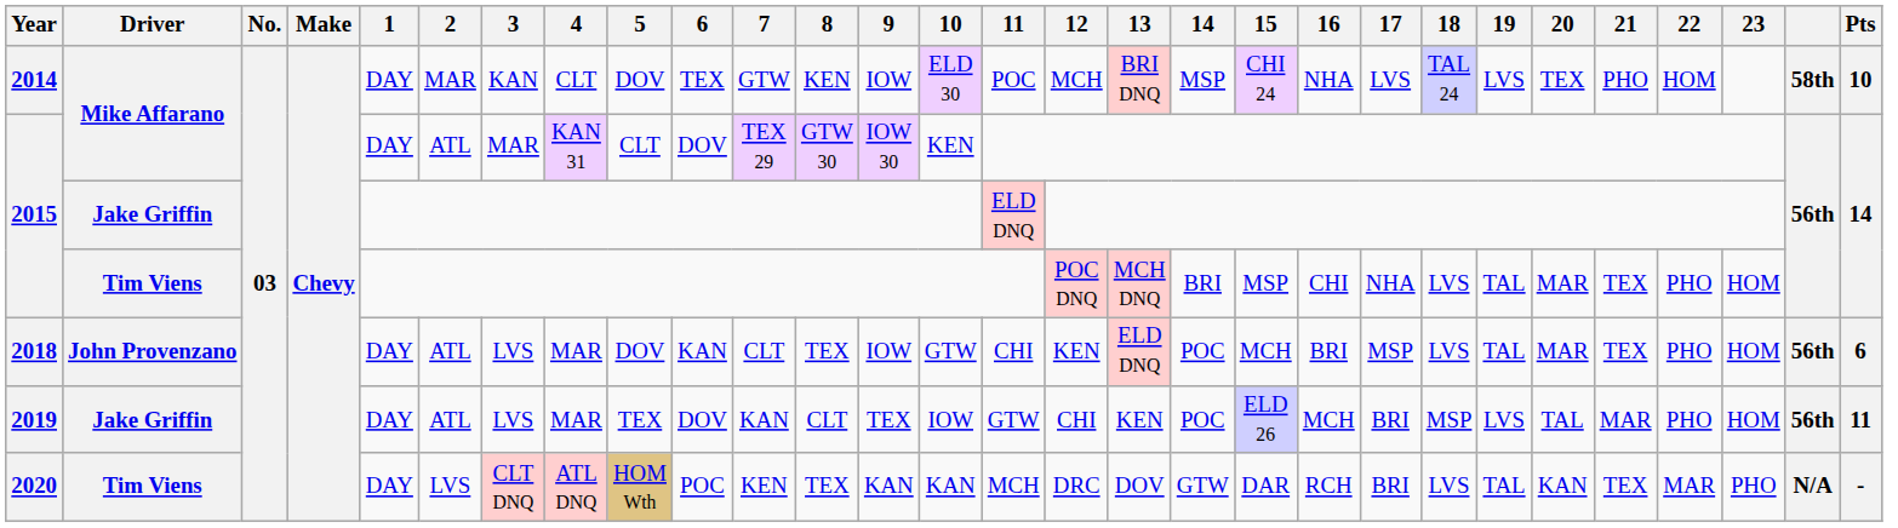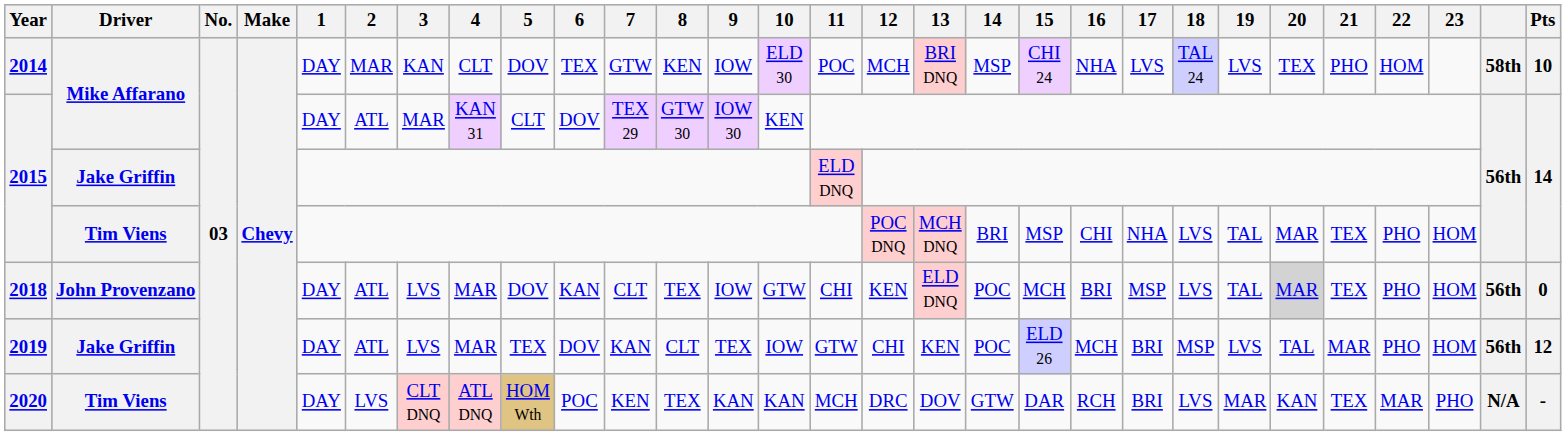 <table class="wikitable" style="text-align:center; font-size:75%">
 <tr>
 <th>Year</th>
 <th>Driver</th>
 <th>No.</th>
 <th>Make</th>
 <th>1</th>
 <th>2</th>
 <th>3</th>
 <th>4</th>
 <th>5</th>
 <th>6</th>
 <th>7</th>
 <th>8</th>
 <th>9</th>
 <th>10</th>
 <th>11</th>
 <th>12</th>
 <th>13</th>
 <th>14</th>
 <th>15</th>
 <th>16</th>
 <th>17</th>
 <th>18</th>
 <th>19</th>
 <th>20</th>
 <th>21</th>
 <th>22</th>
 <th>23</th>
 <th></th>
 <th>Pts</th>
 </tr>
 <tr>
 <th><a href='#'>2014</a></th>
 <th rowspan=2><a href='#'>Mike Affarano</a></th>
 <th rowspan=7>03</th>
 <th rowspan=7><a href='#'>Chevy</a></th>
 <td><a href='#'>DAY</a></td>
 <td><a href='#'>MAR</a></td>
 <td><a href='#'>KAN</a></td>
 <td><a href='#'>CLT</a></td>
 <td><a href='#'>DOV</a></td>
 <td><a href='#'>TEX</a></td>
 <td><a href='#'>GTW</a></td>
 <td><a href='#'>KEN</a></td>
 <td><a href='#'>IOW</a></td>
 <td style="background:#EFCFFF;"><a href='#'>ELD</a><br><small>30</small></td>
 <td><a href='#'>POC</a></td>
 <td><a href='#'>MCH</a></td>
 <td style="background:#FFCFCF"><a href='#'>BRI</a><br><small>DNQ</small></td>
 <td><a href='#'>MSP</a></td>
 <td style="background:#EFCFFF;"><a href='#'>CHI</a><br><small>24</small></td>
 <td><a href='#'>NHA</a></td>
 <td><a href='#'>LVS</a></td>
 <td style="background:#CFCFFF;"><a href='#'>TAL</a><br><small>24</small></td>
 <td><a href='#'>LVS</a></td>
 <td><a href='#'>TEX</a></td>
 <td><a href='#'>PHO</a></td>
 <td><a href='#'>HOM</a></td>
 <td></td>
 <th>58th</th>
 <th>10</th>
 </tr>
 <tr>
 <th rowspan=3><a href='#'>2015</a></th>
 <td><a href='#'>DAY</a></td>
 <td><a href='#'>ATL</a></td>
 <td><a href='#'>MAR</a></td>
 <td style="background:#EFCFFF;"><a href='#'>KAN</a><br><small>31</small></td>
 <td><a href='#'>CLT</a></td>
 <td><a href='#'>DOV</a></td>
 <td style="background:#EFCFFF;"><a href='#'>TEX</a><br><small>29</small></td>
 <td style="background:#EFCFFF;"><a href='#'>GTW</a><br><small>30</small></td>
 <td style="background:#EFCFFF;"><a href='#'>IOW</a><br><small>30</small></td>
 <td><a href='#'>KEN</a></td>
 <td colspan=13></td>
 <th rowspan=3>56th</th>
 <th rowspan=3>14</th>
 </tr>
 <tr>
 <th><a href='#'>Jake Griffin</a></th>
 <td colspan=10></td>
 <td style="background:#FFCFCF;"><a href='#'>ELD</a><br><small>DNQ</small></td>
 <td colspan=12></td>
 </tr>
 <tr>
 <th><a href='#'>Tim Viens</a></th>
 <td colspan=11></td>
 <td style="background:#FFCFCF;"><a href='#'>POC</a><br><small>DNQ</small></td>
 <td style="background:#FFCFCF;"><a href='#'>MCH</a><br><small>DNQ</small></td>
 <td><a href='#'>BRI</a></td>
 <td><a href='#'>MSP</a></td>
 <td><a href='#'>CHI</a></td>
 <td><a href='#'>NHA</a></td>
 <td><a href='#'>LVS</a></td>
 <td><a href='#'>TAL</a></td>
 <td><a href='#'>MAR</a></td>
 <td><a href='#'>TEX</a></td>
 <td><a href='#'>PHO</a></td>
 <td><a href='#'>HOM</a></td>
 </tr>
 <tr>
 <th><a href='#'>2018</a></th>
 <th><a href='#'>John Provenzano</a></th>
 <td><a href='#'>DAY</a></td>
 <td><a href='#'>ATL</a></td>
 <td><a href='#'>LVS</a></td>
 <td><a href='#'>MAR</a></td>
 <td><a href='#'>DOV</a></td>
 <td><a href='#'>KAN</a></td>
 <td><a href='#'>CLT</a></td>
 <td><a href='#'>TEX</a></td>
 <td><a href='#'>IOW</a></td>
 <td><a href='#'>GTW</a></td>
 <td><a href='#'>CHI</a></td>
 <td><a href='#'>KEN</a></td>
 <td style="background:#FFCFCF;"><a href='#'>ELD</a><br><small>DNQ</small></td>
 <td><a href='#'>POC</a></td>
 <td><a href='#'>MCH</a></td>
 <td><a href='#'>BRI</a></td>
 <td><a href='#'>MSP</a></td>
 <td><a href='#'>LVS</a></td>
 <td><a href='#'>TAL</a></td>
-<td><a href='#'>MAR</a></td>
+<td style="background: lightgrey;"><a href='#'>MAR</a></td>
 <td><a href='#'>TEX</a></td>
 <td><a href='#'>PHO</a></td>
 <td><a href='#'>HOM</a></td>
 <th>56th</th>
-<th>6</th>
+<th>0</th>
 </tr>
 <tr>
 <th><a href='#'>2019</a></th>
 <th><a href='#'>Jake Griffin</a></th>
 <td><a href='#'>DAY</a></td>
 <td><a href='#'>ATL</a></td>
 <td><a href='#'>LVS</a></td>
 <td><a href='#'>MAR</a></td>
 <td><a href='#'>TEX</a></td>
 <td><a href='#'>DOV</a></td>
 <td><a href='#'>KAN</a></td>
 <td><a href='#'>CLT</a></td>
 <td><a href='#'>TEX</a></td>
 <td><a href='#'>IOW</a></td>
 <td><a href='#'>GTW</a></td>
 <td><a href='#'>CHI</a></td>
 <td><a href='#'>KEN</a></td>
 <td><a href='#'>POC</a></td>
 <td style="background:#CFCFFF;"><a href='#'>ELD</a><br><small>26</small></td>
 <td><a href='#'>MCH</a></td>
 <td><a href='#'>BRI</a></td>
 <td><a href='#'>MSP</a></td>
 <td><a href='#'>LVS</a></td>
 <td><a href='#'>TAL</a></td>
 <td><a href='#'>MAR</a></td>
 <td><a href='#'>PHO</a></td>
 <td><a href='#'>HOM</a></td>
 <th>56th</th>
-<th>11</th>
+<th>12</th>
 </tr>
 <tr>
 <th><a href='#'>2020</a></th>
 <th><a href='#'>Tim Viens</a></th>
 <td><a href='#'>DAY</a></td>
 <td><a href='#'>LVS</a></td>
 <td style="background:#FFCFCF;"><a href='#'>CLT</a><br><small>DNQ</small></td>
 <td style="background:#FFCFCF;"><a href='#'>ATL</a><br><small>DNQ</small></td>
 <td style="background:#DFC484;"><a href='#'>HOM</a><br><small>Wth</small></td>
 <td><a href='#'>POC</a></td>
 <td><a href='#'>KEN</a></td>
 <td><a href='#'>TEX</a></td>
 <td><a href='#'>KAN</a></td>
 <td><a href='#'>KAN</a></td>
 <td><a href='#'>MCH</a></td>
 <td><a href='#'>DRC</a></td>
 <td><a href='#'>DOV</a></td>
 <td><a href='#'>GTW</a></td>
 <td><a href='#'>DAR</a></td>
 <td><a href='#'>RCH</a></td>
 <td><a href='#'>BRI</a></td>
 <td><a href='#'>LVS</a></td>
-<td><a href='#'>TAL</a></td>
+<td><a href='#'>MAR</a></td>
 <td><a href='#'>KAN</a></td>
 <td><a href='#'>TEX</a></td>
 <td><a href='#'>MAR</a></td>
 <td><a href='#'>PHO</a></td>
 <th>N/A</th>
 <th>-</th>
 </tr>
 </table>
